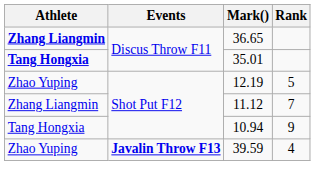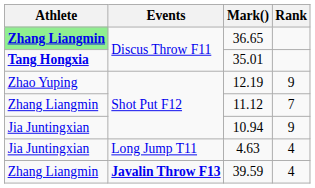 <table class=wikitable style="text-align: center; font-size:90%">
 <tr>
 <th>Athlete</th>
 <th>Events</th>
 <th>Mark()</th>
 <th>Rank</th>
 </tr>
 <tr>
-<td align=left><strong><a href='#'>Zhang Liangmin</a></strong></td>
+<td align=left style="background: lightgreen;"><strong><a href='#'>Zhang Liangmin</a></strong></td>
 <td align=left rowspan=2><a href='#'>Discus Throw F11</a></td>
 <td>36.65</td>
 <td></td>
 </tr>
 <tr>
 <td align=left><strong><a href='#'>Tang Hongxia</a></strong></td>
 <td>35.01</td>
 <td></td>
 </tr>
 <tr>
 <td align=left><a href='#'>Zhao Yuping</a></td>
 <td align=left rowspan=3><a href='#'>Shot Put F12</a></td>
 <td>12.19</td>
-<td>5</td>
+<td>9</td>
 </tr>
 <tr>
 <td align=left><a href='#'>Zhang Liangmin</a></td>
 <td>11.12</td>
 <td>7</td>
 </tr>
 <tr>
-<td align=left><a href='#'>Tang Hongxia</a></td>
+<td align=left><a href='#'>Jia Juntingxian</a></td>
 <td>10.94</td>
 <td>9</td>
 </tr>
 <tr>
-<td align=left><a href='#'>Zhao Yuping</a></td>
+<td align=left><a href='#'>Jia Juntingxian</a></td>
+<td align=left><a href='#'>Long Jump T11</a></td>
+<td>4.63</td>
+<td>4</td>
+</tr>
+<tr>
+<td align=left><a href='#'>Zhang Liangmin</a></td>
 <td align=left><strong><a href='#'>Javalin Throw F13</a></strong></td>
 <td>39.59</td>
 <td>4</td>
 </tr>
 </table>
